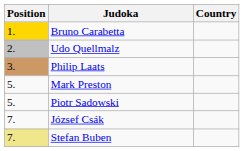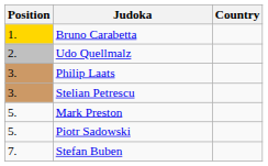 <table class=wikitable>
 <tr>
 <th width=10>Position</th>
 <th width=200>Judoka</th>
 <th width=10>Country</th>
 </tr>
 <tr>
 <td bgcolor=gold>1.</td>
 <td><a href='#'>Bruno Carabetta</a></td>
 <td></td>
 </tr>
 <tr>
 <td bgcolor=silver>2.</td>
 <td><a href='#'>Udo Quellmalz</a></td>
 <td></td>
 </tr>
 <tr>
 <td bgcolor=CC9966>3.</td>
 <td><a href='#'>Philip Laats</a></td>
 <td></td>
 </tr>
 <tr>
+<td bgcolor=CC9966>3.</td>
+<td><a href='#'>Stelian Petrescu</a></td>
+<td></td>
+</tr>
+<tr>
 <td>5.</td>
 <td><a href='#'>Mark Preston</a></td>
 <td></td>
 </tr>
 <tr>
 <td>5.</td>
 <td><a href='#'>Piotr Sadowski</a></td>
 <td></td>
 </tr>
 <tr>
 <td>7.</td>
-<td><a href='#'>József Csák</a></td>
-<td></td>
-</tr>
-<tr>
-<td style="background: khaki;">7.</td>
 <td><a href='#'>Stefan Buben</a></td>
 <td></td>
 </tr>
 </table>
